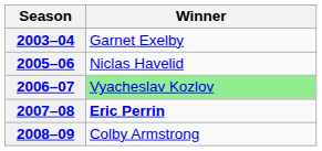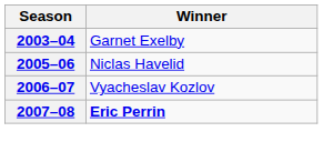 <table class="wikitable">
 <tr>
 <th scope="col" style="width:5em">Season</th>
 <th scope="col" style="width:15em">Winner</th>
 </tr>
 <tr>
 <th scope="row"><a href='#'>2003–04</a></th>
 <td><a href='#'>Garnet Exelby</a></td>
 </tr>
 <tr>
 <th scope="row"><a href='#'>2005–06</a></th>
 <td><a href='#'>Niclas Havelid</a></td>
 </tr>
 <tr>
 <th scope="row"><a href='#'>2006–07</a></th>
-<td style="background: lightgreen;"><a href='#'>Vyacheslav Kozlov</a></td>
+<td><a href='#'>Vyacheslav Kozlov</a></td>
 </tr>
 <tr>
 <th scope="row"><a href='#'>2007–08</a></th>
 <td><strong><a href='#'>Eric Perrin</a></strong></td>
 </tr>
-<tr>
-<th scope="row"><a href='#'>2008–09</a></th>
-<td><a href='#'>Colby Armstrong</a></td>
-</tr>
 </table>
